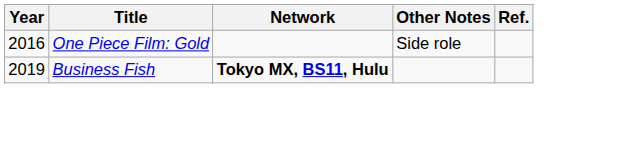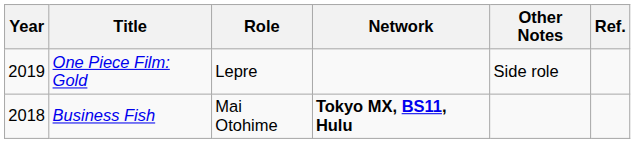 <table class="wikitable">
 <tr>
 <th>Year</th>
 <th>Title</th>
+<th>Role</th>
 <th>Network</th>
 <th>Other Notes</th>
 <th>Ref.</th>
 </tr>
 <tr>
-<td>2016</td>
+<td>2019</td>
 <td><em><a href='#'>One Piece Film: Gold</a></em></td>
+<td>Lepre</td>
 <td></td>
 <td>Side role</td>
 <td></td>
 </tr>
 <tr>
-<td>2019</td>
+<td>2018</td>
 <td><em><a href='#'>Business Fish</a></em></td>
+<td>Mai Otohime</td>
 <td><strong>Tokyo MX, <a href='#'>BS11</a>, Hulu</strong></td>
 <td></td>
 <td></td>
 </tr>
 </table>
